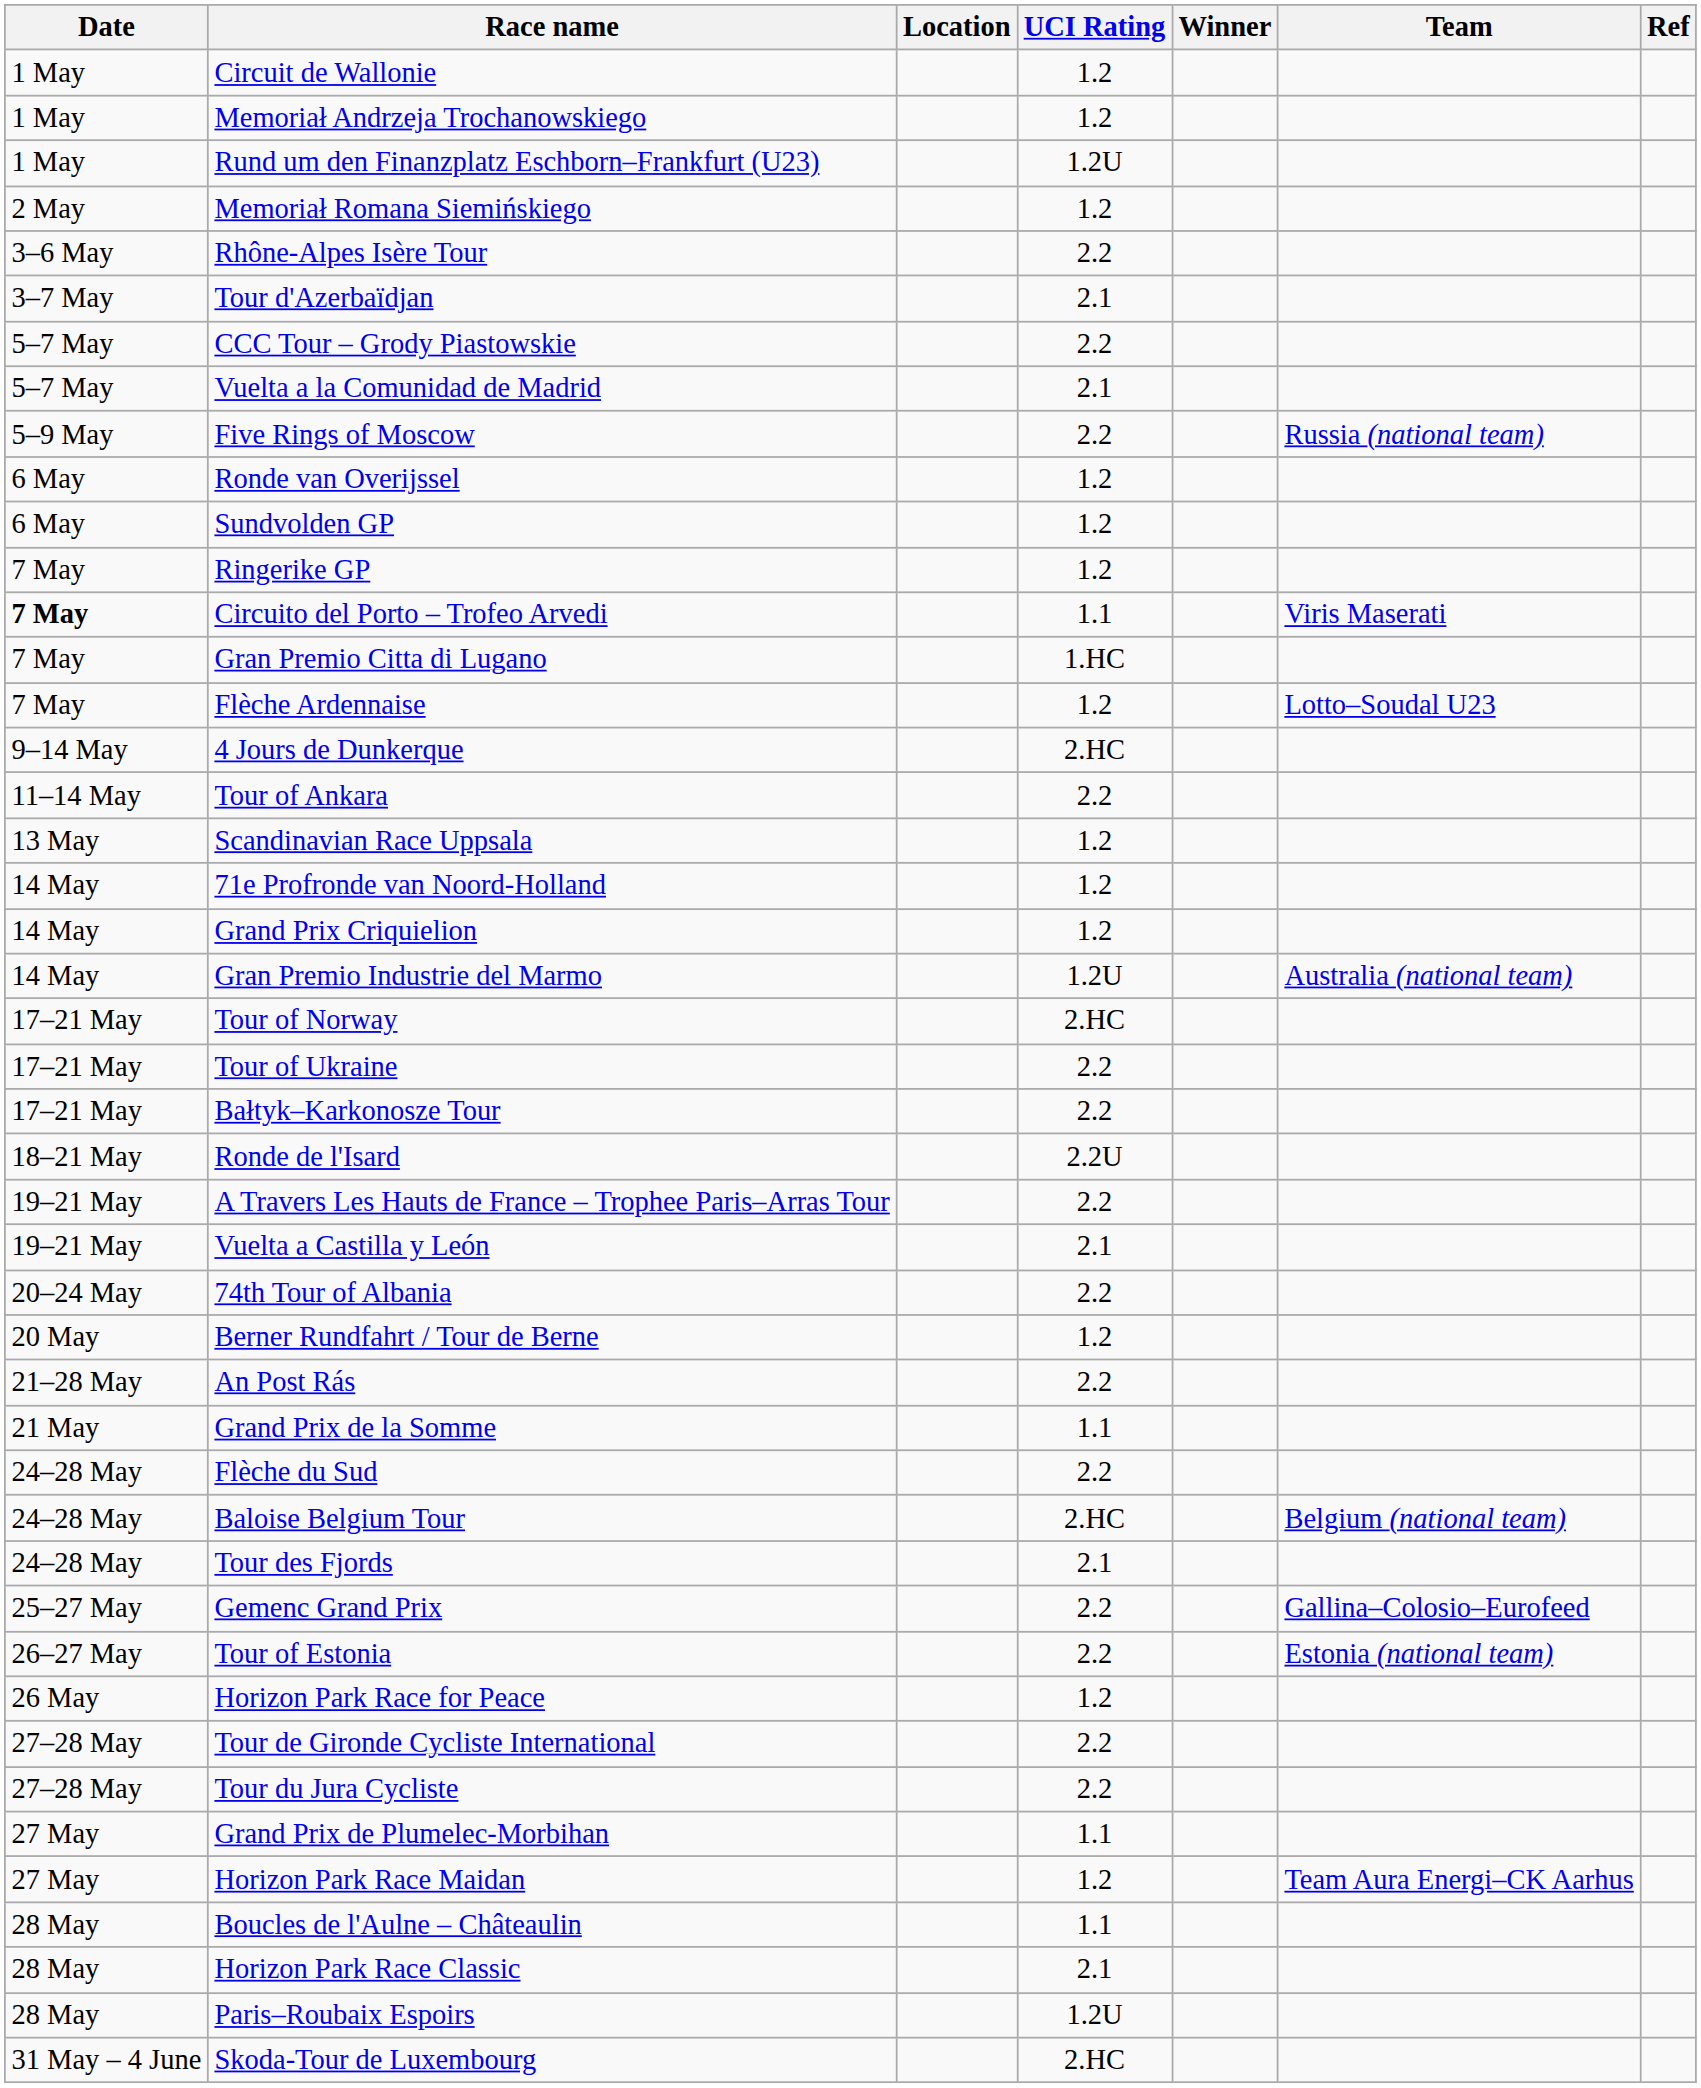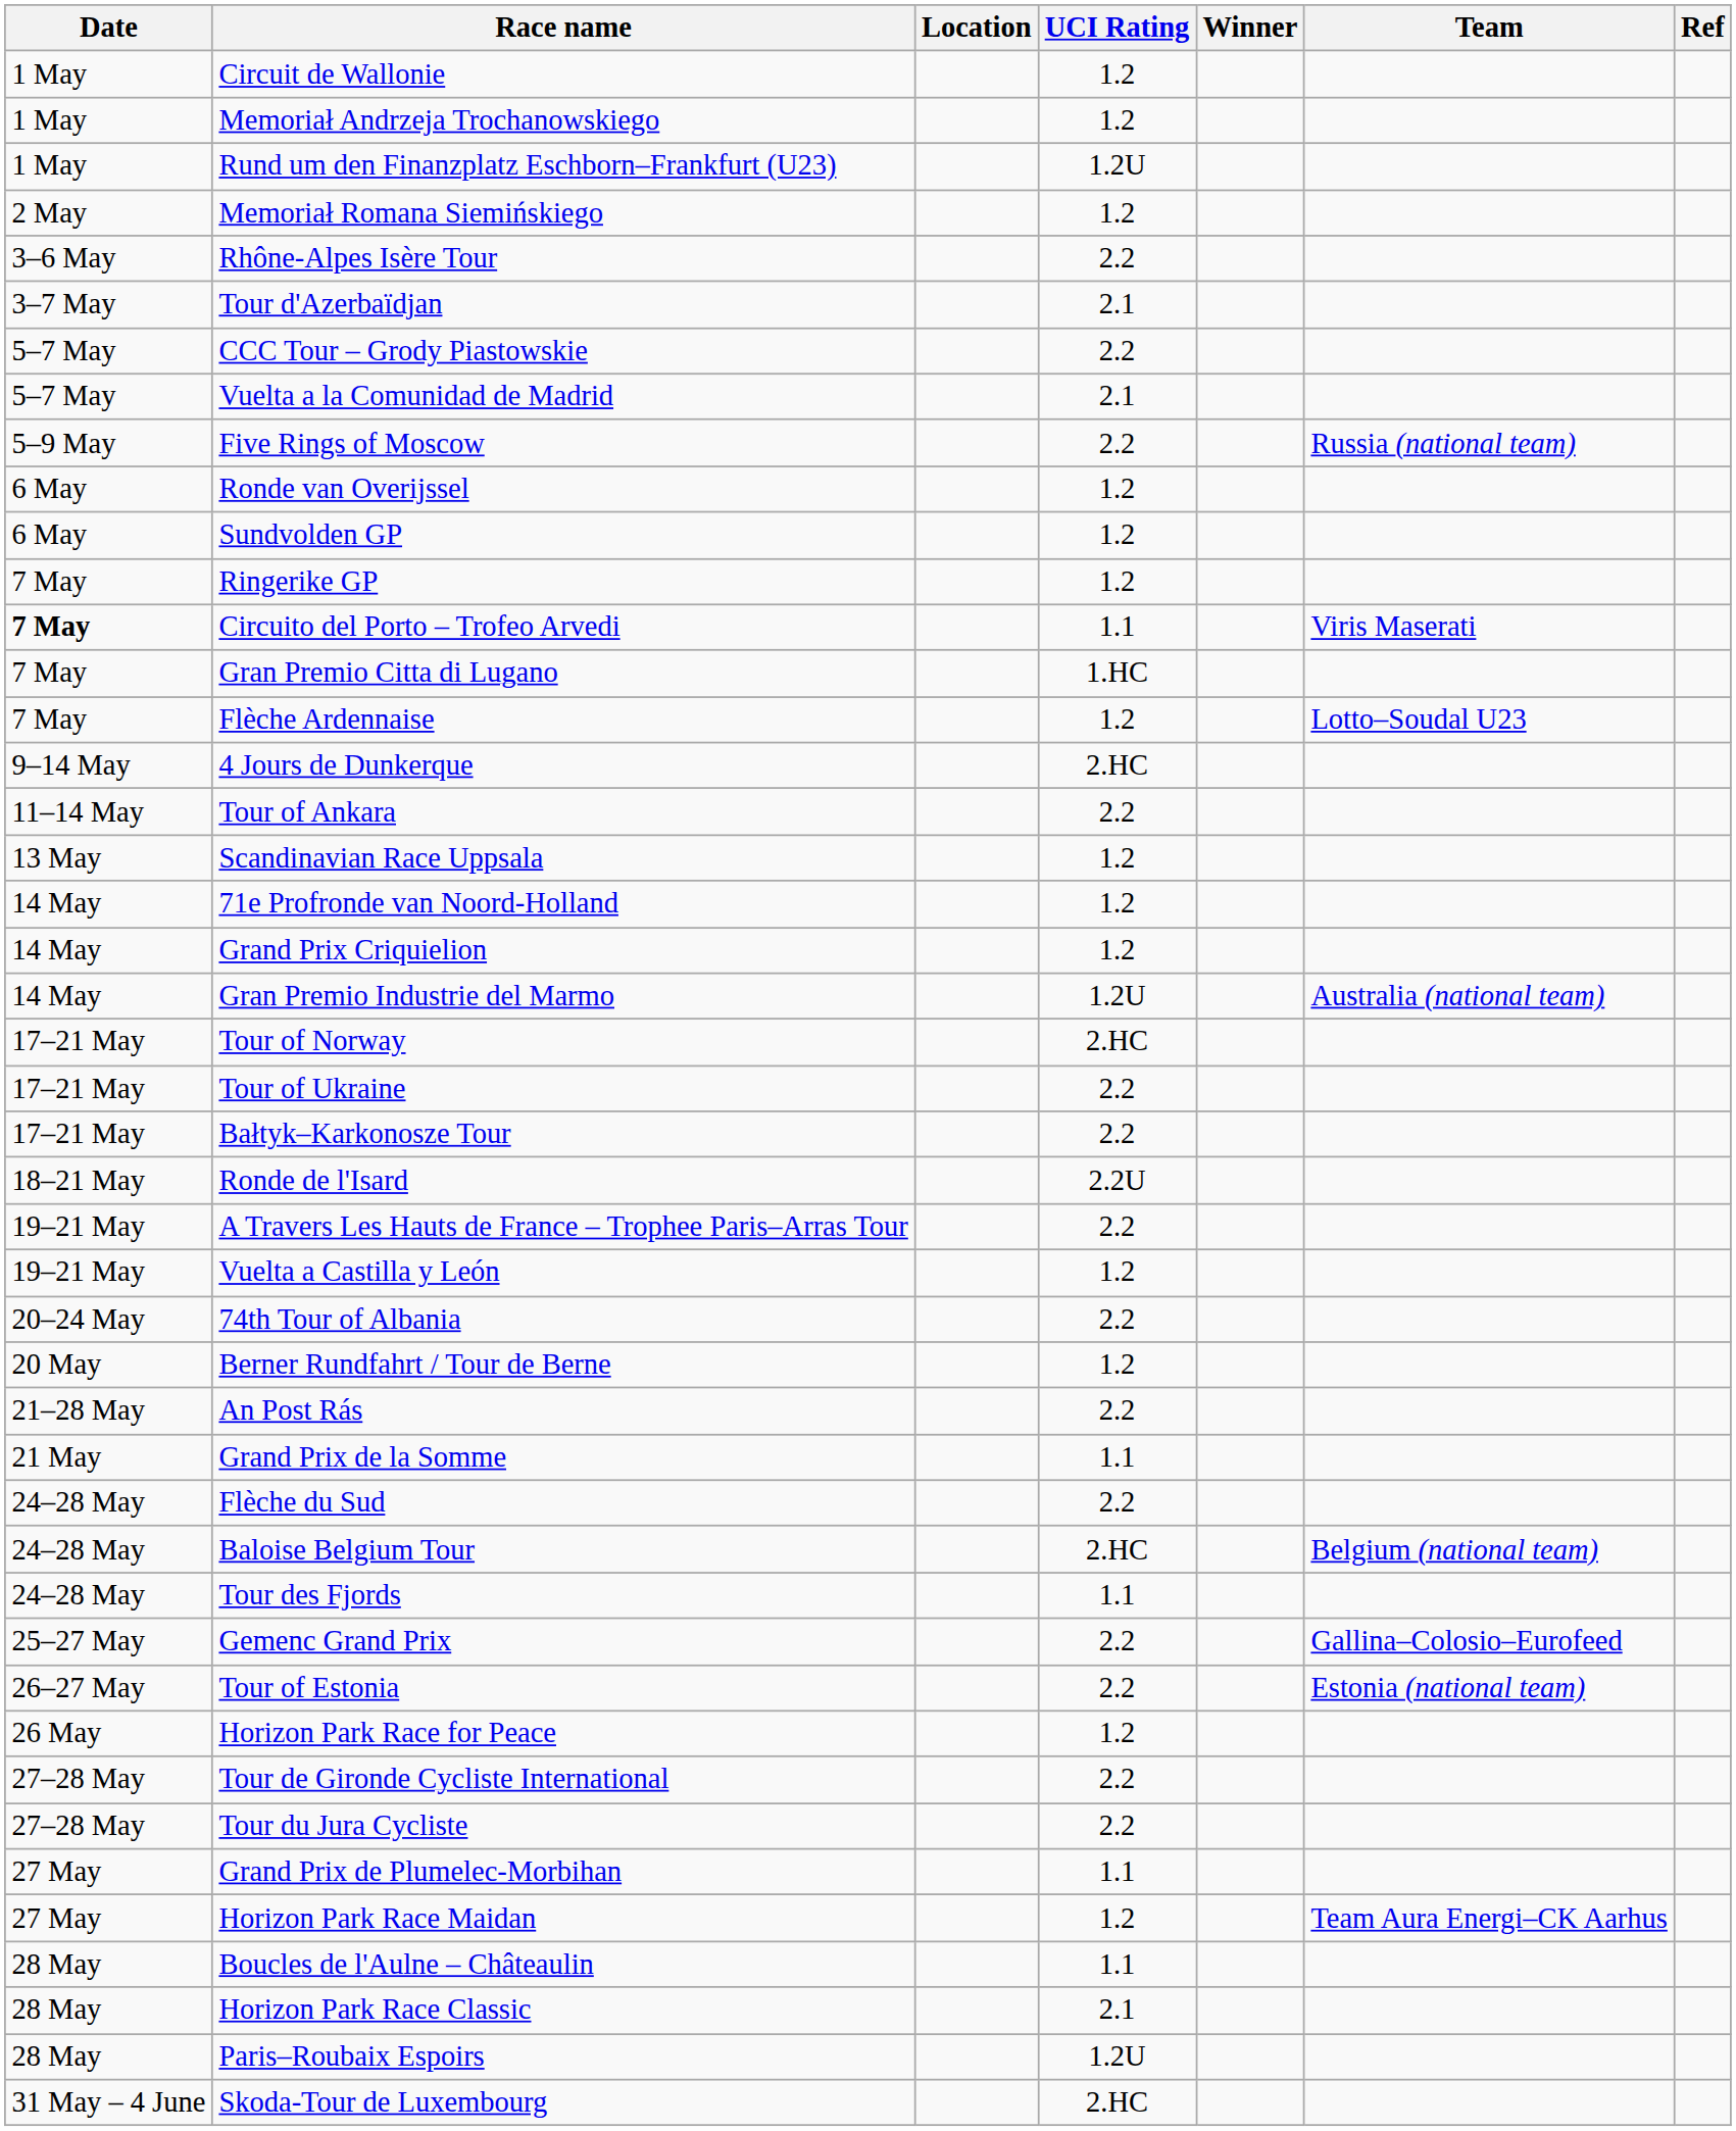 <table class="wikitable sortable">
 <tr>
 <th>Date</th>
 <th>Race name</th>
 <th>Location</th>
 <th><a href='#'>UCI Rating</a></th>
 <th>Winner</th>
 <th>Team</th>
 <th>Ref</th>
 </tr>
 <tr>
 <td>1 May</td>
 <td><a href='#'>Circuit de Wallonie</a></td>
 <td></td>
 <td align=center>1.2</td>
 <td></td>
 <td></td>
 <td align=center></td>
 </tr>
 <tr>
 <td>1 May</td>
 <td><a href='#'>Memoriał Andrzeja Trochanowskiego</a></td>
 <td></td>
 <td align=center>1.2</td>
 <td></td>
 <td></td>
 <td align=center></td>
 </tr>
 <tr>
 <td>1 May</td>
 <td><a href='#'>Rund um den Finanzplatz Eschborn–Frankfurt (U23)</a></td>
 <td></td>
 <td align=center>1.2U</td>
 <td></td>
 <td></td>
 <td align=center></td>
 </tr>
 <tr>
 <td>2 May</td>
 <td><a href='#'>Memoriał Romana Siemińskiego</a></td>
 <td></td>
 <td align=center>1.2</td>
 <td></td>
 <td></td>
 <td align=center></td>
 </tr>
 <tr>
 <td>3–6 May</td>
 <td><a href='#'>Rhône-Alpes Isère Tour</a></td>
 <td></td>
 <td align=center>2.2</td>
 <td></td>
 <td></td>
 <td align=center></td>
 </tr>
 <tr>
 <td>3–7 May</td>
 <td><a href='#'>Tour d'Azerbaïdjan</a></td>
 <td></td>
 <td align=center>2.1</td>
 <td></td>
 <td></td>
 <td align=center></td>
 </tr>
 <tr>
 <td>5–7 May</td>
 <td><a href='#'>CCC Tour – Grody Piastowskie</a></td>
 <td></td>
 <td align=center>2.2</td>
 <td></td>
 <td></td>
 <td align=center></td>
 </tr>
 <tr>
 <td>5–7 May</td>
 <td><a href='#'>Vuelta a la Comunidad de Madrid</a></td>
 <td></td>
 <td align=center>2.1</td>
 <td></td>
 <td></td>
 <td align=center></td>
 </tr>
 <tr>
 <td>5–9 May</td>
 <td><a href='#'>Five Rings of Moscow</a></td>
 <td></td>
 <td align=center>2.2</td>
 <td></td>
 <td><a href='#'>Russia <em>(national team)</em></a></td>
 <td align=center></td>
 </tr>
 <tr>
 <td>6 May</td>
 <td><a href='#'>Ronde van Overijssel</a></td>
 <td></td>
 <td align=center>1.2</td>
 <td></td>
 <td></td>
 <td align=center></td>
 </tr>
 <tr>
 <td>6 May</td>
 <td><a href='#'>Sundvolden GP</a></td>
 <td></td>
 <td align=center>1.2</td>
 <td></td>
 <td></td>
 <td align=center></td>
 </tr>
 <tr>
 <td>7 May</td>
 <td><a href='#'>Ringerike GP</a></td>
 <td></td>
 <td align=center>1.2</td>
 <td></td>
 <td></td>
 <td align=center></td>
 </tr>
 <tr>
 <td><strong>7 May</strong></td>
 <td><a href='#'>Circuito del Porto – Trofeo Arvedi</a></td>
 <td></td>
 <td align=center>1.1</td>
 <td></td>
 <td><a href='#'>Viris Maserati</a></td>
 <td align=center></td>
 </tr>
 <tr>
 <td>7 May</td>
 <td><a href='#'>Gran Premio Citta di Lugano</a></td>
 <td></td>
 <td align=center>1.HC</td>
 <td></td>
 <td></td>
 <td align=center></td>
 </tr>
 <tr>
 <td>7 May</td>
 <td><a href='#'>Flèche Ardennaise</a></td>
 <td></td>
 <td align=center>1.2</td>
 <td></td>
 <td><a href='#'>Lotto–Soudal U23</a></td>
 <td align=center></td>
 </tr>
 <tr>
 <td>9–14 May</td>
 <td><a href='#'>4 Jours de Dunkerque</a></td>
 <td></td>
 <td align=center>2.HC</td>
 <td></td>
 <td></td>
 <td align=center></td>
 </tr>
 <tr>
 <td>11–14 May</td>
 <td><a href='#'>Tour of Ankara</a></td>
 <td></td>
 <td align=center>2.2</td>
 <td></td>
 <td></td>
 <td align=center></td>
 </tr>
 <tr>
 <td>13 May</td>
 <td><a href='#'>Scandinavian Race Uppsala</a></td>
 <td></td>
 <td align=center>1.2</td>
 <td></td>
 <td></td>
 <td align=center></td>
 </tr>
 <tr>
 <td>14 May</td>
 <td><a href='#'>71e Profronde van Noord-Holland</a></td>
 <td></td>
 <td align=center>1.2</td>
 <td></td>
 <td></td>
 <td align=center></td>
 </tr>
 <tr>
 <td>14 May</td>
 <td><a href='#'>Grand Prix Criquielion</a></td>
 <td></td>
 <td align=center>1.2</td>
 <td></td>
 <td></td>
 <td align=center></td>
 </tr>
 <tr>
 <td>14 May</td>
 <td><a href='#'>Gran Premio Industrie del Marmo</a></td>
 <td></td>
 <td align=center>1.2U</td>
 <td></td>
 <td><a href='#'>Australia <em>(national team)</em></a></td>
 <td align=center></td>
 </tr>
 <tr>
 <td>17–21 May</td>
 <td><a href='#'>Tour of Norway</a></td>
 <td></td>
 <td align=center>2.HC</td>
 <td></td>
 <td></td>
 <td align=center></td>
 </tr>
 <tr>
 <td>17–21 May</td>
 <td><a href='#'>Tour of Ukraine</a></td>
 <td></td>
 <td align=center>2.2</td>
 <td></td>
 <td></td>
 <td align=center></td>
 </tr>
 <tr>
 <td>17–21 May</td>
 <td><a href='#'>Bałtyk–Karkonosze Tour</a></td>
 <td></td>
 <td align=center>2.2</td>
 <td></td>
 <td></td>
 <td align=center></td>
 </tr>
 <tr>
 <td>18–21 May</td>
 <td><a href='#'>Ronde de l'Isard</a></td>
 <td></td>
 <td align=center>2.2U</td>
 <td></td>
 <td></td>
 <td align=center></td>
 </tr>
 <tr>
 <td>19–21 May</td>
 <td><a href='#'>A Travers Les Hauts de France – Trophee Paris–Arras Tour</a></td>
 <td></td>
 <td align=center>2.2</td>
 <td></td>
 <td></td>
 <td align=center></td>
 </tr>
 <tr>
 <td>19–21 May</td>
 <td><a href='#'>Vuelta a Castilla y León</a></td>
 <td></td>
-<td align=center>2.1</td>
+<td align=center>1.2</td>
 <td></td>
 <td></td>
 <td align=center></td>
 </tr>
 <tr>
 <td>20–24 May</td>
 <td><a href='#'>74th Tour of Albania</a></td>
 <td></td>
 <td align=center>2.2</td>
 <td></td>
 <td></td>
 <td align=center></td>
 </tr>
 <tr>
 <td>20 May</td>
 <td><a href='#'>Berner Rundfahrt / Tour de Berne</a></td>
 <td></td>
 <td align=center>1.2</td>
 <td></td>
 <td></td>
 <td align=center></td>
 </tr>
 <tr>
 <td>21–28 May</td>
 <td><a href='#'>An Post Rás</a></td>
 <td></td>
 <td align=center>2.2</td>
 <td></td>
 <td></td>
 <td align=center></td>
 </tr>
 <tr>
 <td>21 May</td>
 <td><a href='#'>Grand Prix de la Somme</a></td>
 <td></td>
 <td align=center>1.1</td>
 <td></td>
 <td></td>
 <td align=center></td>
 </tr>
 <tr>
 <td>24–28 May</td>
 <td><a href='#'>Flèche du Sud</a></td>
 <td></td>
 <td align=center>2.2</td>
 <td></td>
 <td></td>
 <td align=center></td>
 </tr>
 <tr>
 <td>24–28 May</td>
 <td><a href='#'>Baloise Belgium Tour</a></td>
 <td></td>
 <td align=center>2.HC</td>
 <td></td>
 <td><a href='#'>Belgium <em>(national team)</em></a></td>
 <td align=center></td>
 </tr>
 <tr>
 <td>24–28 May</td>
 <td><a href='#'>Tour des Fjords</a></td>
 <td></td>
-<td align=center>2.1</td>
+<td align=center>1.1</td>
 <td></td>
 <td></td>
 <td align=center></td>
 </tr>
 <tr>
 <td>25–27 May</td>
 <td><a href='#'>Gemenc Grand Prix</a></td>
 <td></td>
 <td align=center>2.2</td>
 <td></td>
 <td><a href='#'>Gallina–Colosio–Eurofeed</a></td>
 <td align=center></td>
 </tr>
 <tr>
 <td>26–27 May</td>
 <td><a href='#'>Tour of Estonia</a></td>
 <td></td>
 <td align=center>2.2</td>
 <td></td>
 <td><a href='#'>Estonia <em>(national team)</em></a></td>
 <td align=center></td>
 </tr>
 <tr>
 <td>26 May</td>
 <td><a href='#'>Horizon Park Race for Peace</a></td>
 <td></td>
 <td align=center>1.2</td>
 <td></td>
 <td></td>
 <td align=center></td>
 </tr>
 <tr>
 <td>27–28 May</td>
 <td><a href='#'>Tour de Gironde Cycliste International</a></td>
 <td></td>
 <td align=center>2.2</td>
 <td></td>
 <td></td>
 <td align=center></td>
 </tr>
 <tr>
 <td>27–28 May</td>
 <td><a href='#'>Tour du Jura Cycliste</a></td>
 <td></td>
 <td align=center>2.2</td>
 <td></td>
 <td></td>
 <td align=center></td>
 </tr>
 <tr>
 <td>27 May</td>
 <td><a href='#'>Grand Prix de Plumelec-Morbihan</a></td>
 <td></td>
 <td align=center>1.1</td>
 <td></td>
 <td></td>
 <td align=center></td>
 </tr>
 <tr>
 <td>27 May</td>
 <td><a href='#'>Horizon Park Race Maidan</a></td>
 <td></td>
 <td align=center>1.2</td>
 <td></td>
 <td><a href='#'>Team Aura Energi–CK Aarhus</a></td>
 <td align=center></td>
 </tr>
 <tr>
 <td>28 May</td>
 <td><a href='#'>Boucles de l'Aulne – Châteaulin</a></td>
 <td></td>
 <td align=center>1.1</td>
 <td></td>
 <td></td>
 <td align=center></td>
 </tr>
 <tr>
 <td>28 May</td>
 <td><a href='#'>Horizon Park Race Classic</a></td>
 <td></td>
 <td align=center>2.1</td>
 <td></td>
 <td></td>
 <td align=center></td>
 </tr>
 <tr>
 <td>28 May</td>
 <td><a href='#'>Paris–Roubaix Espoirs</a></td>
 <td></td>
 <td align=center>1.2U</td>
 <td></td>
 <td></td>
 <td align=center></td>
 </tr>
 <tr>
 <td>31 May – 4 June</td>
 <td><a href='#'>Skoda-Tour de Luxembourg</a></td>
 <td></td>
 <td align=center>2.HC</td>
 <td></td>
 <td></td>
 <td align=center></td>
 </tr>
 </table>
